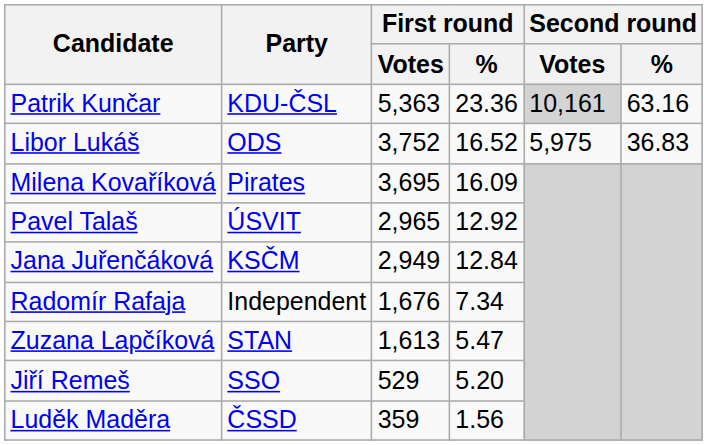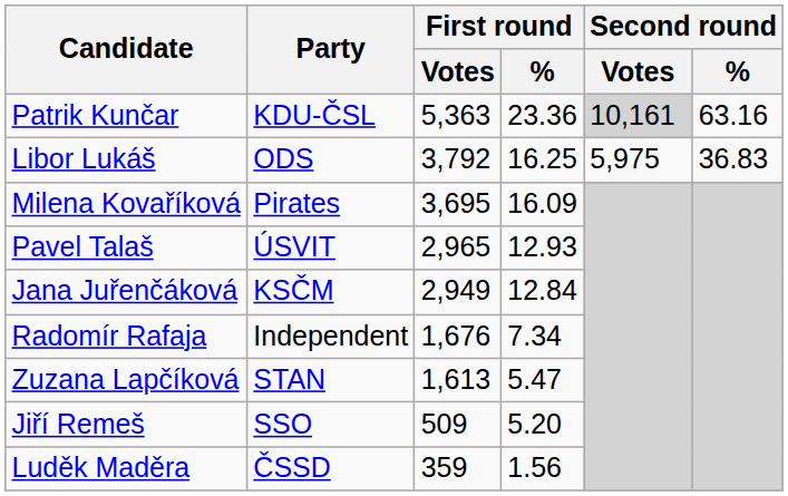 <table class="wikitable">
 <tr>
 <th rowspan=2>Candidate</th>
 <th rowspan=2>Party</th>
 <th colspan=2>First round</th>
 <th colspan=2>Second round</th>
 </tr>
 <tr>
 <th>Votes</th>
 <th>%</th>
 <th>Votes</th>
 <th>%</th>
 </tr>
 <tr>
 <td><a href='#'>Patrik Kunčar</a></td>
 <td><a href='#'>KDU-ČSL</a></td>
 <td>5,363</td>
 <td>23.36</td>
 <td style="background: lightgrey;">10,161</td>
 <td>63.16</td>
 </tr>
 <tr>
 <td><a href='#'>Libor Lukáš</a></td>
 <td><a href='#'>ODS</a></td>
-<td>3,752</td>
-<td>16.52</td>
+<td>3,792</td>
+<td>16.25</td>
 <td>5,975</td>
 <td>36.83</td>
 </tr>
 <tr>
 <td><a href='#'>Milena Kovaříková</a></td>
 <td><a href='#'>Pirates</a></td>
 <td>3,695</td>
 <td>16.09</td>
 <td rowspan="8"  style="background-color:lightgrey;"> </td>
 <td rowspan="8"  style="background-color:lightgrey;"> </td>
 </tr>
 <tr>
 <td><a href='#'>Pavel Talaš</a></td>
 <td><a href='#'>ÚSVIT</a></td>
 <td>2,965</td>
-<td>12.92</td>
+<td>12.93</td>
 </tr>
 <tr>
 <td><a href='#'>Jana Juřenčáková</a></td>
 <td><a href='#'>KSČM</a></td>
 <td>2,949</td>
 <td>12.84</td>
 </tr>
 <tr>
 <td><a href='#'>Radomír Rafaja</a></td>
 <td>Independent</td>
 <td>1,676</td>
 <td>7.34</td>
 </tr>
 <tr>
 <td><a href='#'>Zuzana Lapčíková</a></td>
 <td><a href='#'>STAN</a></td>
 <td>1,613</td>
 <td>5.47</td>
 </tr>
 <tr>
 <td><a href='#'>Jiří Remeš</a></td>
 <td><a href='#'>SSO</a></td>
-<td>529</td>
+<td>509</td>
 <td>5.20</td>
 </tr>
 <tr>
 <td><a href='#'>Luděk Maděra</a></td>
 <td><a href='#'>ČSSD</a></td>
 <td>359</td>
 <td>1.56</td>
 </tr>
 </table>
